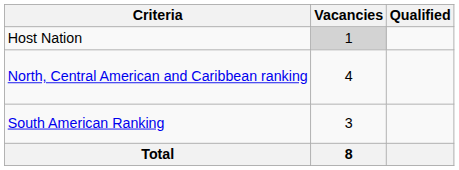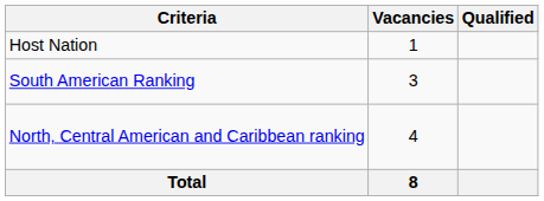 <table class="wikitable">
 <tr>
 <th>Criteria</th>
 <th>Vacancies</th>
 <th>Qualified</th>
 </tr>
 <tr>
 <td>Host Nation</td>
-<td align=center style="background: lightgrey;">1</td>
+<td align=center>1</td>
 <td></td>
+</tr>
+<tr>
+<td><a href='#'>South American Ranking</a></td>
+<td align=center>3</td>
+<td><br><br></td>
 </tr>
 <tr>
 <td><a href='#'>North, Central American and Caribbean ranking</a></td>
 <td align=center>4</td>
 <td><br><br><br></td>
 </tr>
 <tr>
-<td><a href='#'>South American Ranking</a></td>
-<td align=center>3</td>
-<td><br><br></td>
-</tr>
-<tr>
 <th>Total</th>
 <th>8</th>
 <th></th>
 </tr>
 </table>
